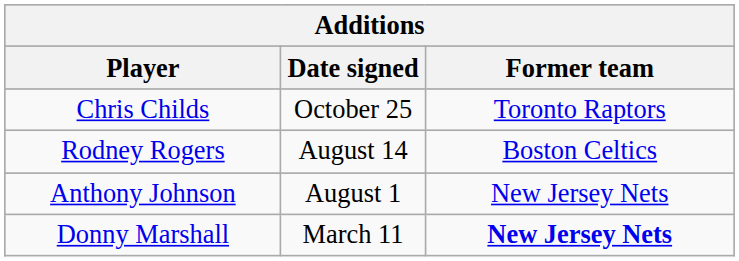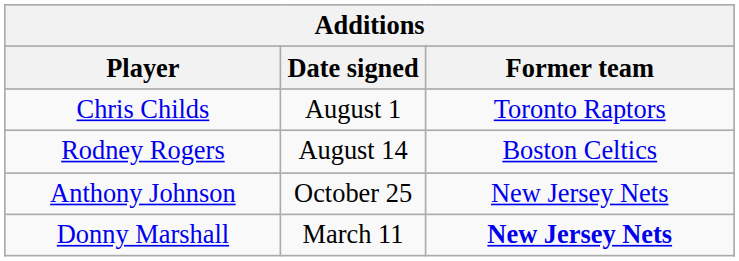 <table class="wikitable" style="text-align:center">
 <tr>
 <th colspan=3>Additions</th>
 </tr>
 <tr>
 <th style="width:160px">Player</th>
 <th style="width:80px">Date signed</th>
 <th style="width:180px">Former team</th>
 </tr>
 <tr>
 <td><a href='#'>Chris Childs</a></td>
-<td>October 25</td>
+<td>August 1</td>
 <td><a href='#'>Toronto Raptors</a></td>
 </tr>
 <tr>
 <td><a href='#'>Rodney Rogers</a></td>
 <td>August 14</td>
 <td><a href='#'>Boston Celtics</a></td>
 </tr>
 <tr>
 <td><a href='#'>Anthony Johnson</a></td>
-<td>August 1</td>
+<td>October 25</td>
 <td><a href='#'>New Jersey Nets</a></td>
 </tr>
 <tr>
 <td><a href='#'>Donny Marshall</a></td>
 <td>March 11</td>
 <td><strong><a href='#'>New Jersey Nets</a></strong></td>
 </tr>
 </table>
